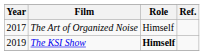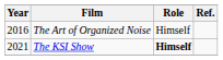 <table class="wikitable">
 <tr>
 </tr>
 <tr>
 <th>Year</th>
 <th>Film</th>
 <th>Role</th>
 <th>Ref.</th>
 </tr>
 <tr>
-<td>2017</td>
+<td>2016</td>
 <td><em>The Art of Organized Noise</em></td>
 <td>Himself</td>
 <td></td>
 </tr>
 <tr>
-<td>2019</td>
+<td>2021</td>
 <td><em><a href='#'>The KSI Show</a></em></td>
 <td><strong>Himself</strong></td>
 <td></td>
 </tr>
 <tr>
 </tr>
 </table>
